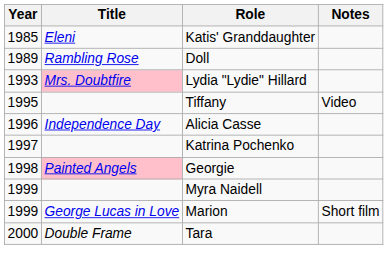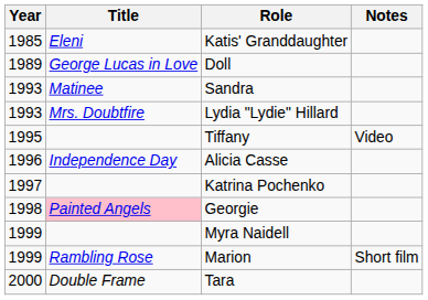 <table class="wikitable sortable">
 <tr>
 <th>Year</th>
 <th>Title</th>
 <th>Role</th>
 <th class="unsortable">Notes</th>
 </tr>
 <tr>
 <td>1985</td>
 <td><em><a href='#'>Eleni</a></em></td>
 <td>Katis' Granddaughter</td>
 <td></td>
 </tr>
 <tr>
 <td>1989</td>
-<td><em><a href='#'>Rambling Rose</a></em></td>
+<td><em><a href='#'>George Lucas in Love</a></em></td>
 <td>Doll</td>
 <td></td>
 </tr>
 <tr>
 <td>1993</td>
-<td style="background: pink;"><em><a href='#'>Mrs. Doubtfire</a></em></td>
+<td><em><a href='#'>Matinee</a></em></td>
+<td>Sandra</td>
+<td></td>
+</tr>
+<tr>
+<td>1993</td>
+<td><em><a href='#'>Mrs. Doubtfire</a></em></td>
 <td>Lydia "Lydie" Hillard</td>
 <td></td>
 </tr>
 <tr>
 <td>1995</td>
 <td><em></em></td>
 <td>Tiffany</td>
 <td>Video</td>
 </tr>
 <tr>
 <td>1996</td>
 <td><em><a href='#'>Independence Day</a></em></td>
 <td>Alicia Casse</td>
 <td></td>
 </tr>
 <tr>
 <td>1997</td>
 <td><em></em></td>
 <td>Katrina Pochenko</td>
 <td></td>
 </tr>
 <tr>
 <td>1998</td>
 <td style="background: pink;"><em><a href='#'>Painted Angels</a></em></td>
 <td>Georgie</td>
 <td></td>
 </tr>
 <tr>
 <td>1999</td>
 <td><em></em></td>
 <td>Myra Naidell</td>
 <td></td>
 </tr>
 <tr>
 <td>1999</td>
-<td><em><a href='#'>George Lucas in Love</a></em></td>
+<td><em><a href='#'>Rambling Rose</a></em></td>
 <td>Marion</td>
 <td>Short film</td>
 </tr>
 <tr>
 <td>2000</td>
 <td><em>Double Frame</em></td>
 <td>Tara</td>
 <td></td>
 </tr>
 </table>
